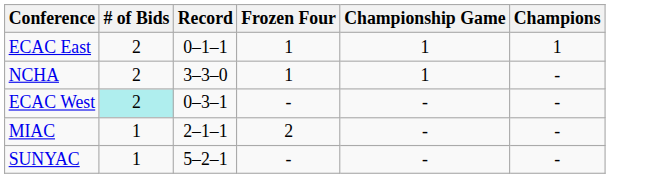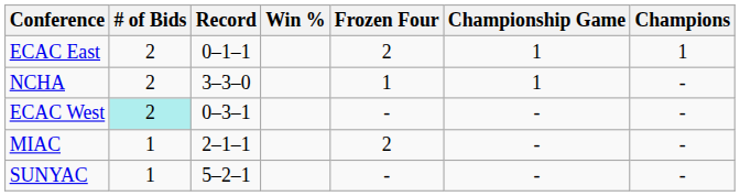 <table class="wikitable sortable">
 <tr>
 <th>Conference</th>
 <th># of Bids</th>
 <th>Record</th>
+<th>Win %</th>
 <th>Frozen Four</th>
 <th>Championship Game</th>
 <th>Champions</th>
 </tr>
 <tr align="center">
 <td align="left"><a href='#'>ECAC East</a></td>
 <td>2</td>
 <td>0–1–1</td>
-<td>1</td>
+<td></td>
+<td>2</td>
 <td>1</td>
 <td>1</td>
 </tr>
 <tr align="center">
 <td align="left"><a href='#'>NCHA</a></td>
 <td>2</td>
 <td>3–3–0</td>
+<td></td>
 <td>1</td>
 <td>1</td>
 <td>-</td>
 </tr>
 <tr align="center">
 <td align="left"><a href='#'>ECAC West</a></td>
 <td style="background: paleturquoise;">2</td>
 <td>0–3–1</td>
+<td></td>
 <td>-</td>
 <td>-</td>
 <td>-</td>
 </tr>
 <tr align="center">
 <td align="left"><a href='#'>MIAC</a></td>
 <td>1</td>
 <td>2–1–1</td>
+<td></td>
 <td>2</td>
 <td>-</td>
 <td>-</td>
 </tr>
 <tr align="center">
 <td align="left"><a href='#'>SUNYAC</a></td>
 <td>1</td>
 <td>5–2–1</td>
+<td></td>
 <td>-</td>
 <td>-</td>
 <td>-</td>
 </tr>
 </table>
